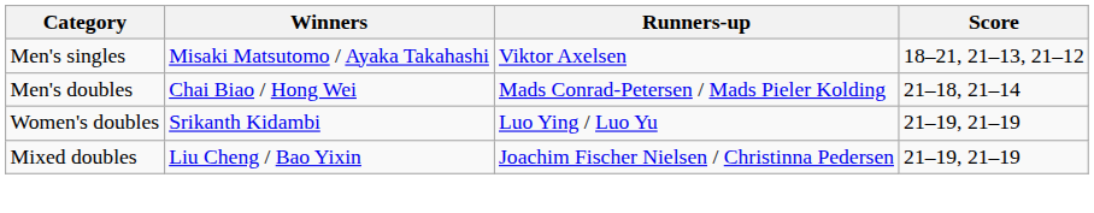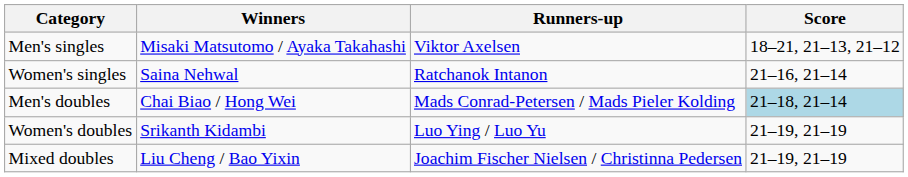 <table class=wikitable style="white-space:nowrap;">
 <tr>
 <th>Category</th>
 <th>Winners</th>
 <th>Runners-up</th>
 <th>Score</th>
 </tr>
 <tr>
 <td>Men's singles</td>
 <td> <a href='#'>Misaki Matsutomo</a> / <a href='#'>Ayaka Takahashi</a></td>
 <td> <a href='#'>Viktor Axelsen</a></td>
 <td>18–21, 21–13, 21–12</td>
 </tr>
 <tr>
+<td>Women's singles</td>
+<td> <a href='#'>Saina Nehwal</a></td>
+<td> <a href='#'>Ratchanok Intanon</a></td>
+<td>21–16, 21–14</td>
+</tr>
+<tr>
 <td>Men's doubles</td>
 <td> <a href='#'>Chai Biao</a> / <a href='#'>Hong Wei</a></td>
 <td> <a href='#'>Mads Conrad-Petersen</a> / <a href='#'>Mads Pieler Kolding</a></td>
-<td>21–18, 21–14</td>
+<td style="background: lightblue;">21–18, 21–14</td>
 </tr>
 <tr>
 <td>Women's doubles</td>
 <td> <a href='#'>Srikanth Kidambi</a></td>
 <td> <a href='#'>Luo Ying</a> / <a href='#'>Luo Yu</a></td>
 <td>21–19, 21–19</td>
 </tr>
 <tr>
 <td>Mixed doubles</td>
 <td> <a href='#'>Liu Cheng</a> / <a href='#'>Bao Yixin</a></td>
 <td> <a href='#'>Joachim Fischer Nielsen</a> / <a href='#'>Christinna Pedersen</a></td>
 <td>21–19, 21–19</td>
 </tr>
 </table>
